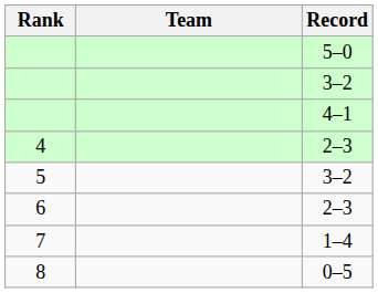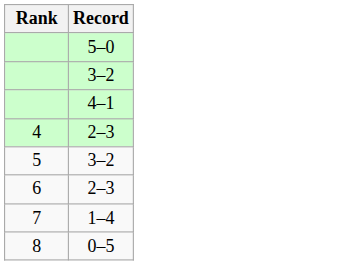 <table class="wikitable" style="text-align: center">
 <tr>
 <th width=50>Rank</th>
-<th width=175>Team</th>
 <th width=50>Record</th>
 </tr>
 <tr bgcolor=ccffcc>
 <td></td>
-<td align=left></td>
 <td>5–0</td>
 </tr>
 <tr bgcolor=ccffcc>
 <td></td>
-<td align=left></td>
 <td>3–2</td>
 </tr>
 <tr bgcolor=ccffcc>
 <td></td>
-<td align=left></td>
 <td>4–1</td>
 </tr>
 <tr bgcolor=ccffcc>
 <td>4</td>
-<td align=left></td>
 <td>2–3</td>
 </tr>
 <tr>
 <td>5</td>
-<td align=left></td>
 <td>3–2</td>
 </tr>
 <tr>
 <td>6</td>
-<td align=left></td>
 <td>2–3</td>
 </tr>
 <tr>
 <td>7</td>
-<td align=left></td>
 <td>1–4</td>
 </tr>
 <tr>
 <td>8</td>
-<td align=left></td>
 <td>0–5</td>
 </tr>
 </table>
